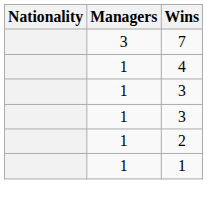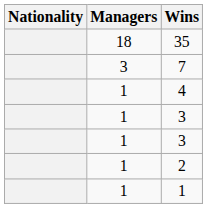 <table class="wikitable sortable plainrowheaders" style=text-align:center>
 <tr>
 <th scope=col>Nationality</th>
 <th scope=col>Managers</th>
 <th scope=col>Wins</th>
+</tr>
+<tr>
+<th scope=row></th>
+<td>18</td>
+<td>35</td>
 </tr>
 <tr>
 <th scope=row></th>
 <td>3</td>
 <td>7</td>
 </tr>
 <tr>
 <th scope=row></th>
 <td>1</td>
 <td>4</td>
 </tr>
 <tr>
 <th scope=row></th>
 <td>1</td>
 <td>3</td>
 </tr>
 <tr>
 <th scope=row></th>
 <td>1</td>
 <td>3</td>
 </tr>
 <tr>
 <th scope=row></th>
 <td>1</td>
 <td>2</td>
 </tr>
 <tr>
 <th scope=row></th>
 <td>1</td>
 <td>1</td>
 </tr>
 </table>
